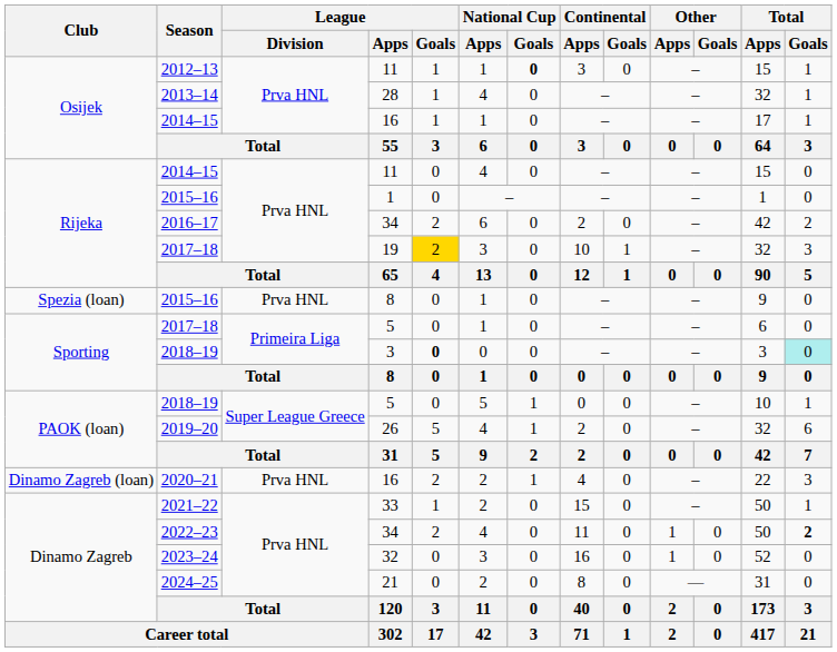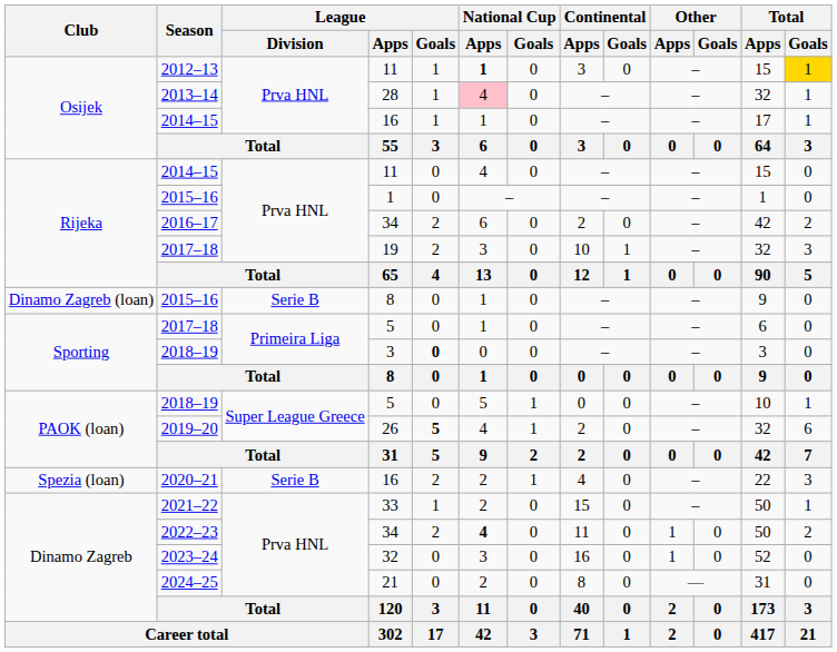 <table class="wikitable" style="text-align:center">
 <tr>
 <th rowspan="2">Club</th>
 <th rowspan="2">Season</th>
 <th colspan="3">League</th>
 <th colspan="2">National Cup</th>
 <th colspan="2">Continental</th>
 <th colspan="2">Other</th>
 <th colspan="2">Total</th>
 </tr>
 <tr>
 <th>Division</th>
 <th>Apps</th>
 <th>Goals</th>
 <th>Apps</th>
 <th>Goals</th>
 <th>Apps</th>
 <th>Goals</th>
 <th>Apps</th>
 <th>Goals</th>
 <th>Apps</th>
 <th>Goals</th>
 </tr>
 <tr>
 <td rowspan="4"><a href='#'>Osijek</a></td>
 <td><a href='#'>2012–13</a></td>
 <td rowspan="3"><a href='#'>Prva HNL</a></td>
 <td>11</td>
 <td>1</td>
-<td>1</td>
-<td><strong>0</strong></td>
+<td><strong>1</strong></td>
+<td>0</td>
 <td>3</td>
 <td>0</td>
 <td colspan="2">–</td>
 <td>15</td>
-<td>1</td>
+<td style="background: gold;">1</td>
 </tr>
 <tr>
 <td><a href='#'>2013–14</a></td>
 <td>28</td>
 <td>1</td>
-<td>4</td>
+<td style="background: pink;">4</td>
 <td>0</td>
 <td colspan="2">–</td>
 <td colspan="2">–</td>
 <td>32</td>
 <td>1</td>
 </tr>
 <tr>
 <td><a href='#'>2014–15</a></td>
 <td>16</td>
 <td>1</td>
 <td>1</td>
 <td>0</td>
 <td colspan="2">–</td>
 <td colspan="2">–</td>
 <td>17</td>
 <td>1</td>
 </tr>
 <tr>
 <th colspan="2">Total</th>
 <th>55</th>
 <th>3</th>
 <th>6</th>
 <th>0</th>
 <th>3</th>
 <th>0</th>
 <th>0</th>
 <th>0</th>
 <th>64</th>
 <th>3</th>
 </tr>
 <tr>
 <td rowspan="5"><a href='#'>Rijeka</a></td>
 <td><a href='#'>2014–15</a></td>
 <td rowspan="4">Prva HNL</td>
 <td>11</td>
 <td>0</td>
 <td>4</td>
 <td>0</td>
 <td colspan="2">–</td>
 <td colspan="2">–</td>
 <td>15</td>
 <td>0</td>
 </tr>
 <tr>
 <td><a href='#'>2015–16</a></td>
 <td>1</td>
 <td>0</td>
 <td colspan="2">–</td>
 <td colspan="2">–</td>
 <td colspan="2">–</td>
 <td>1</td>
 <td>0</td>
 </tr>
 <tr>
 <td><a href='#'>2016–17</a></td>
 <td>34</td>
 <td>2</td>
 <td>6</td>
 <td>0</td>
 <td>2</td>
 <td>0</td>
 <td colspan="2">–</td>
 <td>42</td>
 <td>2</td>
 </tr>
 <tr>
 <td><a href='#'>2017–18</a></td>
 <td>19</td>
-<td style="background: gold;">2</td>
+<td>2</td>
 <td>3</td>
 <td>0</td>
 <td>10</td>
 <td>1</td>
 <td colspan="2">–</td>
 <td>32</td>
 <td>3</td>
 </tr>
 <tr>
 <th colspan="2">Total</th>
 <th>65</th>
 <th>4</th>
 <th>13</th>
 <th>0</th>
 <th>12</th>
 <th>1</th>
 <th>0</th>
 <th>0</th>
 <th>90</th>
 <th>5</th>
 </tr>
 <tr>
-<td><a href='#'>Spezia</a> (loan)</td>
+<td><a href='#'>Dinamo Zagreb</a> (loan)</td>
 <td><a href='#'>2015–16</a></td>
-<td>Prva HNL</td>
+<td><a href='#'>Serie B</a></td>
 <td>8</td>
 <td>0</td>
 <td>1</td>
 <td>0</td>
 <td colspan="2">–</td>
 <td colspan="2">–</td>
 <td>9</td>
 <td>0</td>
 </tr>
 <tr>
 <td rowspan="3"><a href='#'>Sporting</a></td>
 <td><a href='#'>2017–18</a></td>
 <td rowspan="2"><a href='#'>Primeira Liga</a></td>
 <td>5</td>
 <td>0</td>
 <td>1</td>
 <td>0</td>
 <td colspan="2">–</td>
 <td colspan="2">–</td>
 <td>6</td>
 <td>0</td>
 </tr>
 <tr>
 <td><a href='#'>2018–19</a></td>
 <td>3</td>
 <td><strong>0</strong></td>
 <td>0</td>
 <td>0</td>
 <td colspan="2">–</td>
 <td colspan="2">–</td>
 <td>3</td>
-<td style="background: paleturquoise;">0</td>
+<td>0</td>
 </tr>
 <tr>
 <th colspan="2">Total</th>
 <th>8</th>
 <th>0</th>
 <th>1</th>
 <th>0</th>
 <th>0</th>
 <th>0</th>
 <th>0</th>
 <th>0</th>
 <th>9</th>
 <th>0</th>
 </tr>
 <tr>
 <td rowspan="3"><a href='#'>PAOK</a> (loan)</td>
 <td><a href='#'>2018–19</a></td>
 <td rowspan="2"><a href='#'>Super League Greece</a></td>
 <td>5</td>
 <td>0</td>
 <td>5</td>
 <td>1</td>
 <td>0</td>
 <td>0</td>
 <td colspan="2">–</td>
 <td>10</td>
 <td>1</td>
 </tr>
 <tr>
 <td><a href='#'>2019–20</a></td>
 <td>26</td>
-<td>5</td>
+<td><strong>5</strong></td>
 <td>4</td>
 <td>1</td>
 <td>2</td>
 <td>0</td>
 <td colspan="2">–</td>
 <td>32</td>
 <td>6</td>
 </tr>
 <tr>
 <th colspan="2">Total</th>
 <th>31</th>
 <th>5</th>
 <th>9</th>
 <th>2</th>
 <th>2</th>
 <th>0</th>
 <th>0</th>
 <th>0</th>
 <th>42</th>
 <th>7</th>
 </tr>
 <tr>
-<td><a href='#'>Dinamo Zagreb</a> (loan)</td>
+<td><a href='#'>Spezia</a> (loan)</td>
 <td><a href='#'>2020–21</a></td>
-<td>Prva HNL</td>
+<td><a href='#'>Serie B</a></td>
 <td>16</td>
 <td>2</td>
 <td>2</td>
 <td>1</td>
 <td>4</td>
 <td>0</td>
 <td colspan="2">–</td>
 <td>22</td>
 <td>3</td>
 </tr>
 <tr>
 <td rowspan="5">Dinamo Zagreb</td>
 <td><a href='#'>2021–22</a></td>
 <td rowspan="4">Prva HNL</td>
 <td>33</td>
 <td>1</td>
 <td>2</td>
 <td>0</td>
 <td>15</td>
 <td>0</td>
 <td colspan="2">–</td>
 <td>50</td>
 <td>1</td>
 </tr>
 <tr>
 <td><a href='#'>2022–23</a></td>
 <td>34</td>
 <td>2</td>
-<td>4</td>
+<td><strong>4</strong></td>
 <td>0</td>
 <td>11</td>
 <td>0</td>
 <td>1</td>
 <td>0</td>
 <td>50</td>
-<td><strong>2</strong></td>
+<td>2</td>
 </tr>
 <tr>
 <td><a href='#'>2023–24</a></td>
 <td>32</td>
 <td>0</td>
 <td>3</td>
 <td>0</td>
 <td>16</td>
 <td>0</td>
 <td>1</td>
 <td>0</td>
 <td>52</td>
 <td>0</td>
 </tr>
 <tr>
 <td><a href='#'>2024–25</a></td>
 <td>21</td>
 <td>0</td>
 <td>2</td>
 <td>0</td>
 <td>8</td>
 <td>0</td>
 <td colspan="2">—</td>
 <td>31</td>
 <td>0</td>
 </tr>
 <tr>
 <th colspan=2>Total</th>
 <th>120</th>
 <th>3</th>
 <th>11</th>
 <th>0</th>
 <th>40</th>
 <th>0</th>
 <th>2</th>
 <th>0</th>
 <th>173</th>
 <th>3</th>
 </tr>
 <tr>
 <th colspan=3>Career total</th>
 <th>302</th>
 <th>17</th>
 <th>42</th>
 <th>3</th>
 <th>71</th>
 <th>1</th>
 <th>2</th>
 <th>0</th>
 <th>417</th>
 <th>21</th>
 </tr>
 </table>
